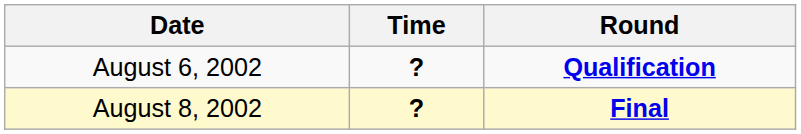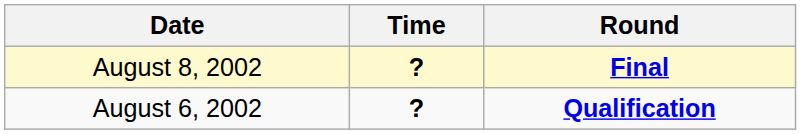 <table class="wikitable" style=" text-align:center; font-size:110%;" width="35%">
 <tr>
 <th>Date</th>
 <th>Time</th>
 <th>Round</th>
 </tr>
+<tr style=background:lemonchiffon>
+<td>August 8, 2002</td>
+<td><strong>?</strong></td>
+<td><strong><a href='#'>Final</a></strong></td>
+</tr>
 <tr>
 <td>August 6, 2002</td>
 <td><strong>?</strong></td>
 <td><strong><a href='#'>Qualification</a></strong></td>
 </tr>
-<tr style=background:lemonchiffon>
-<td>August 8, 2002</td>
-<td><strong>?</strong></td>
-<td><strong><a href='#'>Final</a></strong></td>
-</tr>
 </table>
